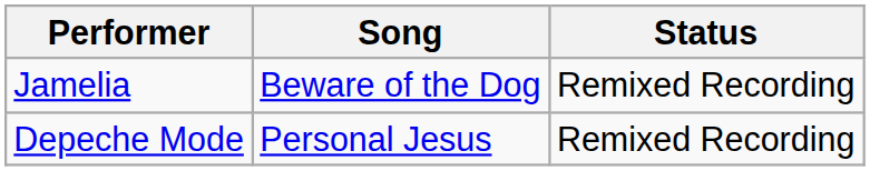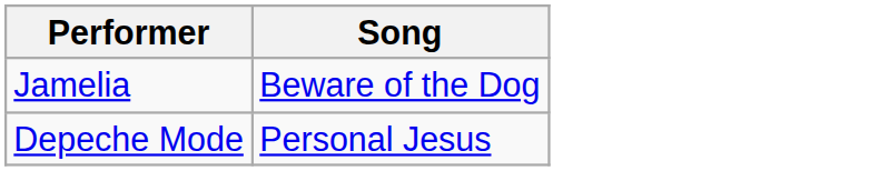 <table class="wikitable" style="font-size: 85%">
 <tr>
 <th>Performer</th>
 <th>Song</th>
-<th>Status</th>
 </tr>
 <tr>
 <td> <a href='#'>Jamelia</a></td>
 <td><a href='#'>Beware of the Dog</a></td>
-<td>Remixed Recording</td>
 </tr>
 <tr>
 <td> <a href='#'>Depeche Mode</a></td>
 <td><a href='#'>Personal Jesus</a></td>
-<td>Remixed Recording</td>
 </tr>
 </table>
